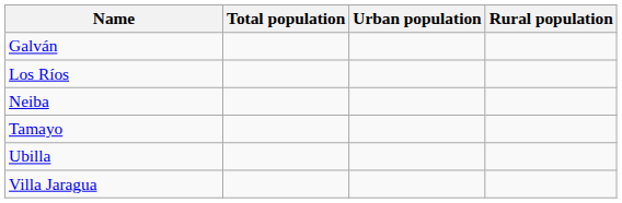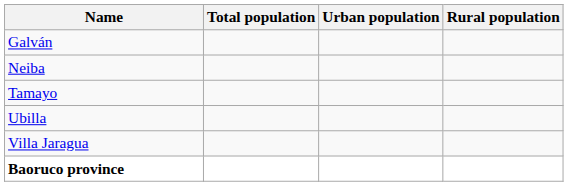 <table class="wikitable sortable" style="text-align:right; font-size:95%;">
 <tr>
 <th width="190px">Name</th>
 <th>Total population</th>
 <th>Urban population</th>
 <th>Rural population</th>
 </tr>
 <tr>
 <td align="left"><a href='#'>Galván</a></td>
-<td></td>
-<td></td>
-<td></td>
-</tr>
-<tr>
-<td align="left"><a href='#'>Los Ríos</a></td>
 <td></td>
 <td></td>
 <td></td>
 </tr>
 <tr>
 <td align="left"><a href='#'>Neiba</a></td>
 <td></td>
 <td></td>
 <td></td>
 </tr>
 <tr>
 <td align="left"><a href='#'>Tamayo</a></td>
 <td></td>
 <td></td>
 <td></td>
 </tr>
 <tr>
 <td align="left"><a href='#'>Ubilla</a></td>
 <td></td>
 <td></td>
 <td></td>
 </tr>
 <tr>
 <td align="left"><a href='#'>Villa Jaragua</a></td>
 <td></td>
 <td></td>
 <td></td>
 </tr>
+<tr style="background:white">
+<td align="left"><strong>Baoruco province</strong></td>
+<td></td>
+<td></td>
+<td></td>
+</tr>
 </table>
